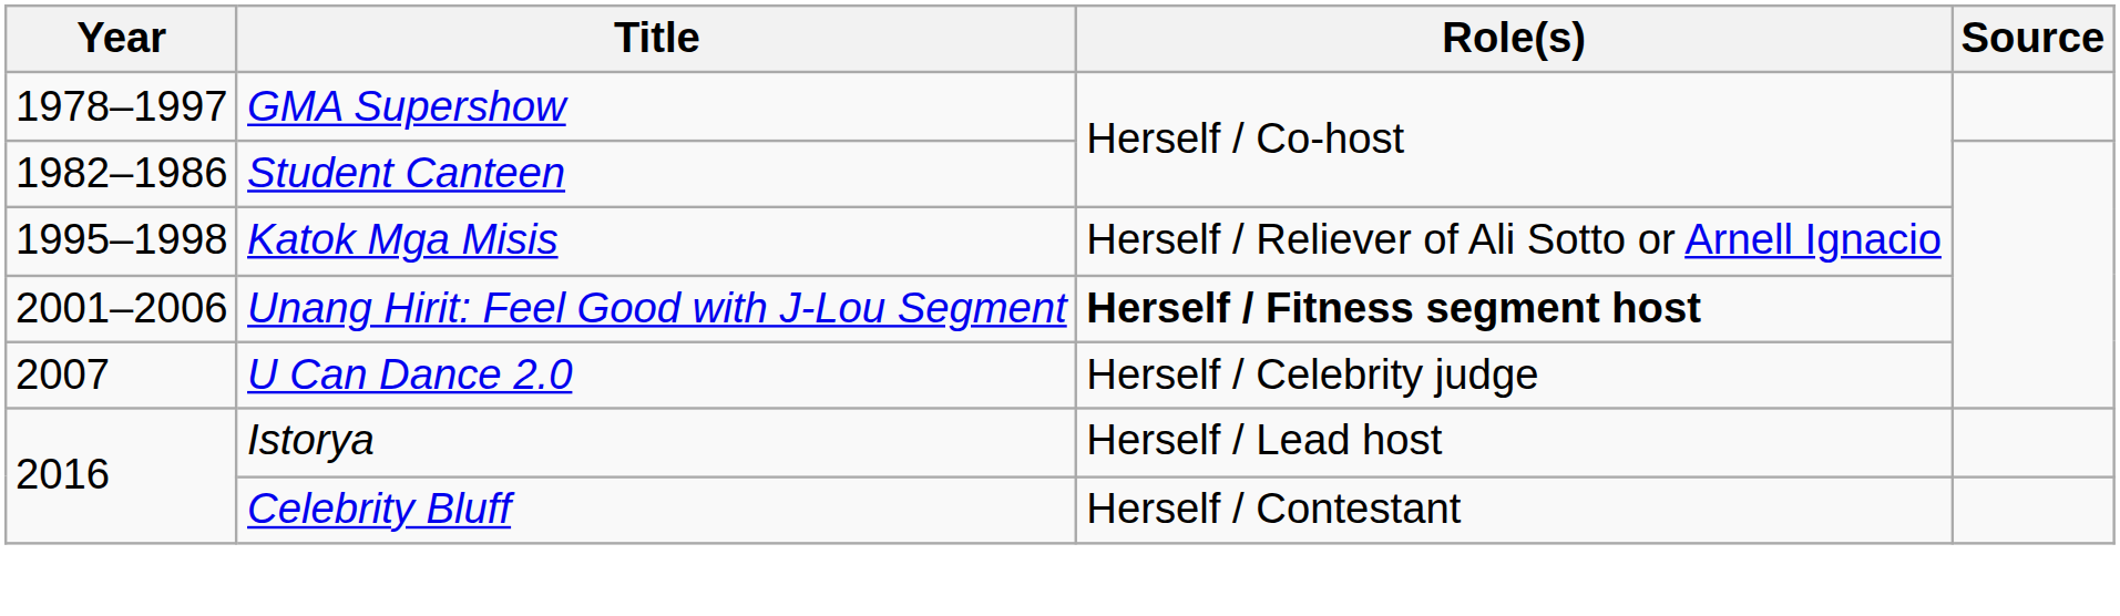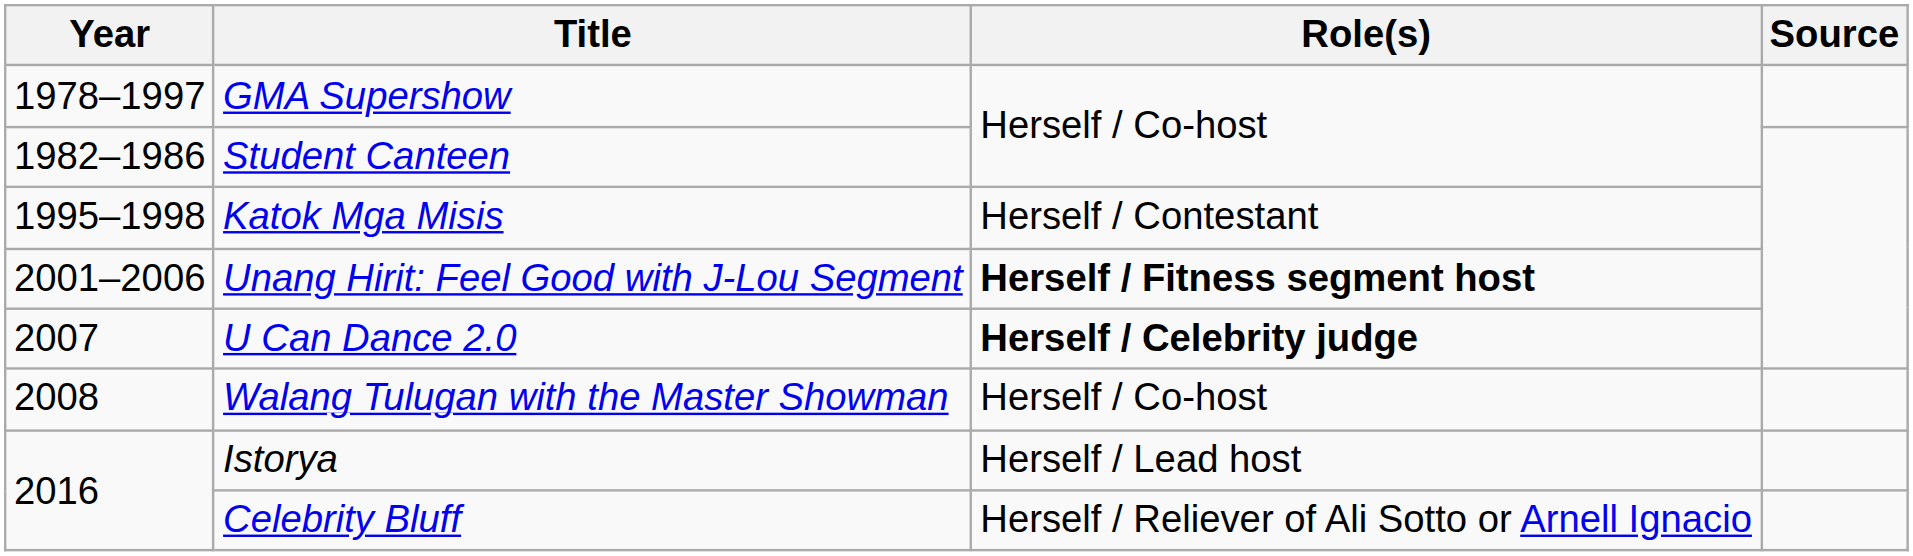 <table class="wikitable" sortable>
 <tr>
 <th>Year</th>
 <th>Title</th>
 <th>Role(s)</th>
 <th>Source</th>
 </tr>
 <tr>
 <td>1978–1997</td>
 <td><em><a href='#'>GMA Supershow</a></em></td>
 <td rowspan="2">Herself / Co-host</td>
 <td></td>
 </tr>
 <tr>
 <td>1982–1986</td>
 <td><em><a href='#'>Student Canteen</a></em></td>
 </tr>
 <tr>
 <td>1995–1998</td>
 <td><em><a href='#'>Katok Mga Misis</a></em></td>
-<td>Herself / Reliever of Ali Sotto or <a href='#'>Arnell Ignacio</a></td>
+<td>Herself / Contestant</td>
 </tr>
 <tr>
 <td>2001–2006</td>
 <td><em><a href='#'>Unang Hirit: Feel Good with J-Lou Segment</a></em></td>
 <td><strong>Herself / Fitness segment host</strong></td>
 </tr>
 <tr>
 <td>2007</td>
 <td><em><a href='#'>U Can Dance 2.0</a></em></td>
-<td>Herself / Celebrity judge</td>
+<td><strong>Herself / Celebrity judge</strong></td>
+</tr>
+<tr>
+<td>2008</td>
+<td><em><a href='#'>Walang Tulugan with the Master Showman</a></em></td>
+<td>Herself / Co-host</td>
+<td></td>
 </tr>
 <tr>
 <td rowspan="2">2016</td>
 <td><em>Istorya</em></td>
 <td>Herself / Lead host</td>
 <td></td>
 </tr>
 <tr>
 <td><em><a href='#'>Celebrity Bluff</a></em></td>
-<td>Herself / Contestant</td>
+<td>Herself / Reliever of Ali Sotto or <a href='#'>Arnell Ignacio</a></td>
 </tr>
 </table>
